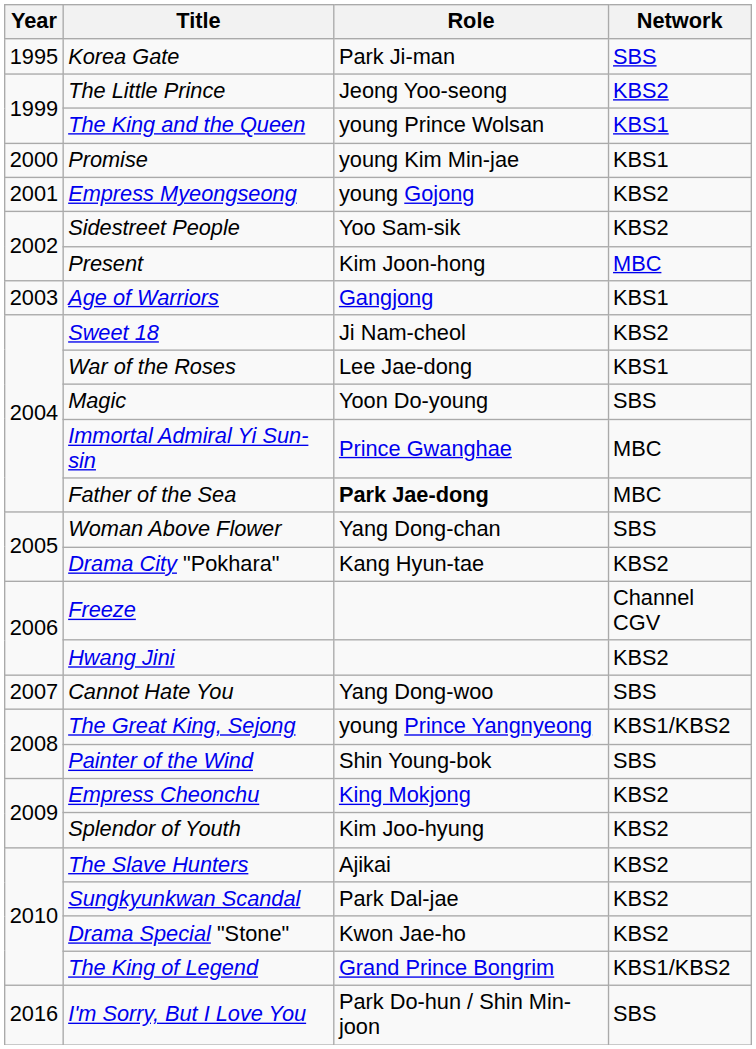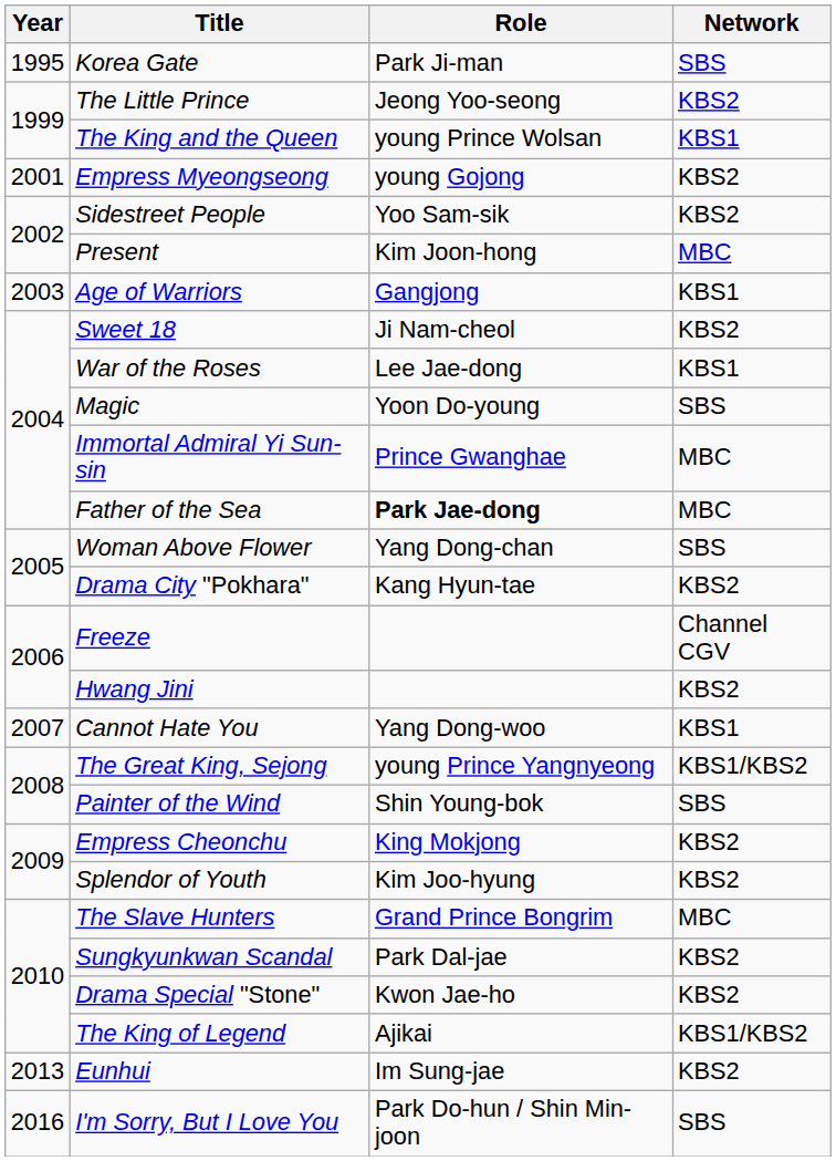 <table class="wikitable" style="width:550px">
 <tr>
 <th width=10>Year</th>
 <th>Title</th>
 <th>Role</th>
 <th>Network</th>
 </tr>
 <tr>
 <td>1995</td>
 <td><em>Korea Gate</em></td>
 <td>Park Ji-man </td>
 <td><a href='#'>SBS</a></td>
 </tr>
 <tr>
 <td rowspan=2>1999</td>
 <td><em>The Little Prince</em></td>
 <td>Jeong Yoo-seong</td>
 <td><a href='#'>KBS2</a></td>
 </tr>
 <tr>
 <td><em><a href='#'>The King and the Queen</a></em></td>
 <td>young Prince Wolsan</td>
 <td><a href='#'>KBS1</a></td>
-</tr>
-<tr>
-<td>2000</td>
-<td><em>Promise</em></td>
-<td>young Kim Min-jae</td>
-<td>KBS1</td>
 </tr>
 <tr>
 <td>2001</td>
 <td><em><a href='#'>Empress Myeongseong</a></em></td>
 <td>young <a href='#'>Gojong</a></td>
 <td>KBS2</td>
 </tr>
 <tr>
 <td rowspan=2>2002</td>
 <td><em>Sidestreet People</em></td>
 <td>Yoo Sam-sik</td>
 <td>KBS2</td>
 </tr>
 <tr>
 <td><em>Present</em></td>
 <td>Kim Joon-hong</td>
 <td><a href='#'>MBC</a></td>
 </tr>
 <tr>
 <td>2003</td>
 <td><em><a href='#'>Age of Warriors</a></em></td>
 <td><a href='#'>Gangjong</a></td>
 <td>KBS1</td>
 </tr>
 <tr>
 <td rowspan=5>2004</td>
 <td><em><a href='#'>Sweet 18</a></em></td>
 <td>Ji Nam-cheol</td>
 <td>KBS2</td>
 </tr>
 <tr>
 <td><em>War of the Roses</em></td>
 <td>Lee Jae-dong</td>
 <td>KBS1</td>
 </tr>
 <tr>
 <td><em>Magic</em></td>
 <td>Yoon Do-young</td>
 <td>SBS</td>
 </tr>
 <tr>
 <td><em><a href='#'>Immortal Admiral Yi Sun-sin</a></em></td>
 <td><a href='#'>Prince Gwanghae</a></td>
 <td>MBC</td>
 </tr>
 <tr>
 <td><em>Father of the Sea</em></td>
 <td><strong>Park Jae-dong</strong></td>
 <td>MBC</td>
 </tr>
 <tr>
 <td rowspan=2>2005</td>
 <td><em>Woman Above Flower</em></td>
 <td>Yang Dong-chan</td>
 <td>SBS</td>
 </tr>
 <tr>
 <td><em><a href='#'>Drama City</a></em> "Pokhara" </td>
 <td>Kang Hyun-tae</td>
 <td>KBS2</td>
 </tr>
 <tr>
 <td rowspan=2>2006</td>
 <td><em><a href='#'>Freeze</a></em></td>
 <td></td>
 <td>Channel CGV</td>
 </tr>
 <tr>
 <td><em><a href='#'>Hwang Jini</a></em></td>
 <td></td>
 <td>KBS2</td>
 </tr>
 <tr>
 <td>2007</td>
 <td><em>Cannot Hate You</em></td>
 <td>Yang Dong-woo</td>
-<td>SBS</td>
+<td>KBS1</td>
 </tr>
 <tr>
 <td rowspan=2>2008</td>
 <td><em><a href='#'>The Great King, Sejong</a></em></td>
 <td>young <a href='#'>Prince Yangnyeong</a></td>
 <td>KBS1/KBS2</td>
 </tr>
 <tr>
 <td><em><a href='#'>Painter of the Wind</a></em></td>
 <td>Shin Young-bok</td>
 <td>SBS</td>
 </tr>
 <tr>
 <td rowspan=2>2009</td>
 <td><em><a href='#'>Empress Cheonchu</a></em></td>
 <td><a href='#'>King Mokjong</a></td>
 <td>KBS2</td>
 </tr>
 <tr>
 <td><em>Splendor of Youth</em></td>
 <td>Kim Joo-hyung</td>
 <td>KBS2</td>
 </tr>
 <tr>
 <td rowspan=4>2010</td>
 <td><em><a href='#'>The Slave Hunters</a></em></td>
-<td>Ajikai</td>
-<td>KBS2</td>
+<td><a href='#'>Grand Prince Bongrim</a></td>
+<td>MBC</td>
 </tr>
 <tr>
 <td><em><a href='#'>Sungkyunkwan Scandal</a></em></td>
 <td>Park Dal-jae</td>
 <td>KBS2</td>
 </tr>
 <tr>
 <td><em><a href='#'>Drama Special</a></em> "Stone" </td>
 <td>Kwon Jae-ho</td>
 <td>KBS2</td>
 </tr>
 <tr>
 <td><em><a href='#'>The King of Legend</a></em></td>
-<td><a href='#'>Grand Prince Bongrim</a></td>
+<td>Ajikai</td>
 <td>KBS1/KBS2</td>
+</tr>
+<tr>
+<td>2013</td>
+<td><em><a href='#'>Eunhui</a></em></td>
+<td>Im Sung-jae</td>
+<td>KBS2</td>
 </tr>
 <tr>
 <td>2016</td>
 <td><em><a href='#'>I'm Sorry, But I Love You</a></em></td>
 <td>Park Do-hun / Shin Min-joon</td>
 <td>SBS</td>
 </tr>
 </table>
